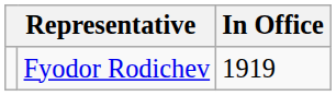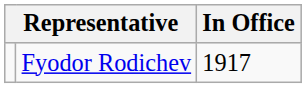 <table class="wikitable">
 <tr>
 <th colspan="2">Representative</th>
 <th>In Office</th>
 </tr>
 <tr>
 <td></td>
 <td><a href='#'>Fyodor Rodichev</a></td>
-<td>1919</td>
+<td>1917</td>
 </tr>
 </table>
